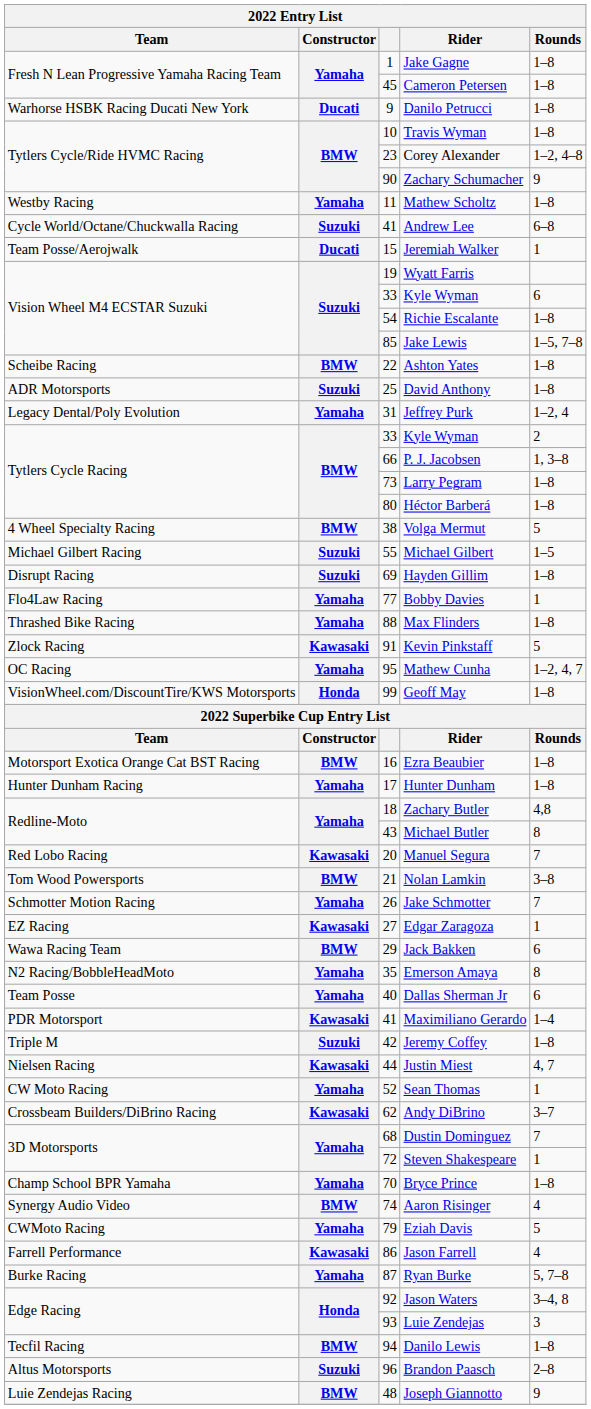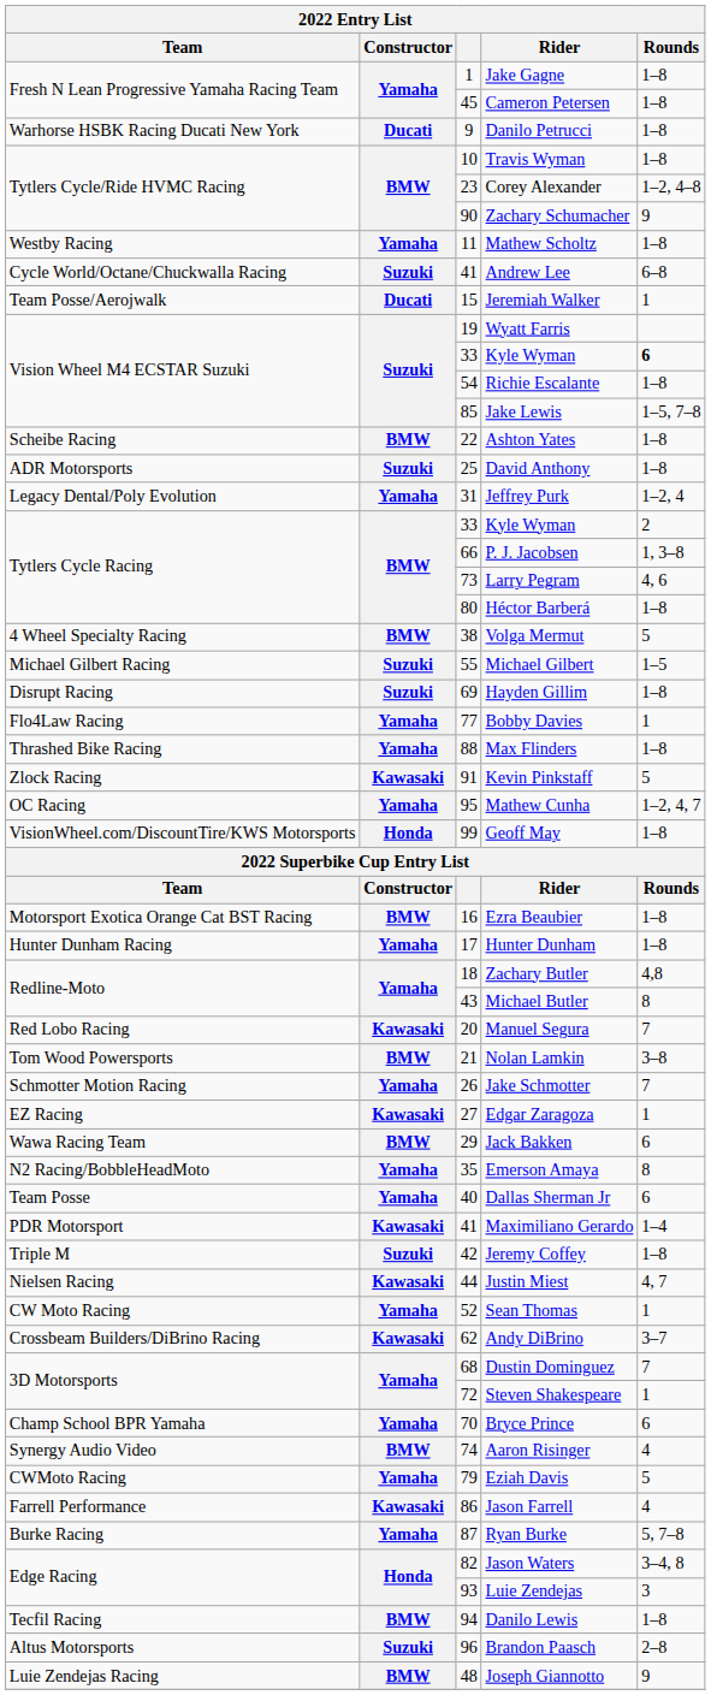 <table class="wikitable" style="font-size: 85%;">
 <tr>
 <th colspan=5>2022 Entry List</th>
 </tr>
 <tr>
 <th>Team</th>
 <th>Constructor</th>
 <th></th>
 <th>Rider</th>
 <th>Rounds</th>
 </tr>
 <tr>
 <td rowspan=2>Fresh N Lean Progressive Yamaha Racing Team</td>
 <th rowspan=2><a href='#'>Yamaha</a></th>
 <td align=center>1</td>
 <td> <a href='#'>Jake Gagne</a></td>
 <td>1–8</td>
 </tr>
 <tr>
 <td align=center>45</td>
 <td> <a href='#'>Cameron Petersen</a></td>
 <td>1–8</td>
 </tr>
 <tr>
 <td>Warhorse HSBK Racing Ducati New York</td>
 <th><a href='#'>Ducati</a></th>
 <td align=center>9</td>
 <td> <a href='#'>Danilo Petrucci</a></td>
 <td>1–8</td>
 </tr>
 <tr>
 <td rowspan=3>Tytlers Cycle/Ride HVMC Racing</td>
 <th rowspan=3><a href='#'>BMW</a></th>
 <td align=center>10</td>
 <td> <a href='#'>Travis Wyman</a></td>
 <td>1–8</td>
 </tr>
 <tr>
 <td align=center>23</td>
 <td> Corey Alexander</td>
 <td>1–2, 4–8</td>
 </tr>
 <tr>
 <td align=center>90</td>
 <td> <a href='#'>Zachary Schumacher</a></td>
 <td>9</td>
 </tr>
 <tr>
 <td>Westby Racing</td>
 <th><a href='#'>Yamaha</a></th>
 <td align=center>11</td>
 <td> <a href='#'>Mathew Scholtz</a></td>
 <td>1–8</td>
 </tr>
 <tr>
 <td>Cycle World/Octane/Chuckwalla Racing</td>
 <th><a href='#'>Suzuki</a></th>
 <td align=center>41</td>
 <td> <a href='#'>Andrew Lee</a></td>
 <td>6–8</td>
 </tr>
 <tr>
 <td>Team Posse/Aerojwalk</td>
 <th><a href='#'>Ducati</a></th>
 <td align=center>15</td>
 <td> <a href='#'>Jeremiah Walker</a></td>
 <td>1</td>
 </tr>
 <tr>
 <td rowspan=4>Vision Wheel M4 ECSTAR Suzuki</td>
 <th rowspan=4><a href='#'>Suzuki</a></th>
 <td align=center>19</td>
 <td> <a href='#'>Wyatt Farris</a></td>
 <td></td>
 </tr>
 <tr>
 <td align=center>33</td>
 <td> <a href='#'>Kyle Wyman</a></td>
-<td>6</td>
+<td><strong>6</strong></td>
 </tr>
 <tr>
 <td align=center>54</td>
 <td> <a href='#'>Richie Escalante</a></td>
 <td>1–8</td>
 </tr>
 <tr>
 <td align=center>85</td>
 <td> <a href='#'>Jake Lewis</a></td>
 <td>1–5, 7–8</td>
 </tr>
 <tr>
 <td>Scheibe Racing</td>
 <th><a href='#'>BMW</a></th>
 <td align=center>22</td>
 <td> <a href='#'>Ashton Yates</a></td>
 <td>1–8</td>
 </tr>
 <tr>
 <td>ADR Motorsports</td>
 <th><a href='#'>Suzuki</a></th>
 <td align=center>25</td>
 <td> <a href='#'>David Anthony</a></td>
 <td>1–8</td>
 </tr>
 <tr>
 <td>Legacy Dental/Poly Evolution</td>
 <th><a href='#'>Yamaha</a></th>
 <td align=center>31</td>
 <td> <a href='#'>Jeffrey Purk</a></td>
 <td>1–2, 4</td>
 </tr>
 <tr>
 <td rowspan=4>Tytlers Cycle Racing</td>
 <th rowspan=4><a href='#'>BMW</a></th>
 <td align=center>33</td>
 <td> <a href='#'>Kyle Wyman</a></td>
 <td>2</td>
 </tr>
 <tr>
 <td align=center>66</td>
 <td> <a href='#'>P. J. Jacobsen</a></td>
 <td>1, 3–8</td>
 </tr>
 <tr>
 <td align=center>73</td>
 <td> <a href='#'>Larry Pegram</a></td>
-<td>1–8</td>
+<td>4, 6</td>
 </tr>
 <tr>
 <td align=center>80</td>
 <td> <a href='#'>Héctor Barberá</a></td>
 <td>1–8</td>
 </tr>
 <tr>
 <td>4 Wheel Specialty Racing</td>
 <th><a href='#'>BMW</a></th>
 <td align=center>38</td>
 <td> <a href='#'>Volga Mermut</a></td>
 <td>5</td>
 </tr>
 <tr>
 <td>Michael Gilbert Racing</td>
 <th><a href='#'>Suzuki</a></th>
 <td align=center>55</td>
 <td> <a href='#'>Michael Gilbert</a></td>
 <td>1–5</td>
 </tr>
 <tr>
 <td>Disrupt Racing</td>
 <th><a href='#'>Suzuki</a></th>
 <td align=center>69</td>
 <td> <a href='#'>Hayden Gillim</a></td>
 <td>1–8</td>
 </tr>
 <tr>
 <td>Flo4Law Racing</td>
 <th><a href='#'>Yamaha</a></th>
 <td align=center>77</td>
 <td> <a href='#'>Bobby Davies</a></td>
 <td>1</td>
 </tr>
 <tr>
 <td>Thrashed Bike Racing</td>
 <th><a href='#'>Yamaha</a></th>
 <td align=center>88</td>
 <td> <a href='#'>Max Flinders</a></td>
 <td>1–8</td>
 </tr>
 <tr>
 <td>Zlock Racing</td>
 <th><a href='#'>Kawasaki</a></th>
 <td align=center>91</td>
 <td> <a href='#'>Kevin Pinkstaff</a></td>
 <td>5</td>
 </tr>
 <tr>
 <td>OC Racing</td>
 <th><a href='#'>Yamaha</a></th>
 <td align=center>95</td>
 <td> <a href='#'>Mathew Cunha</a></td>
 <td>1–2, 4, 7</td>
 </tr>
 <tr>
 <td>VisionWheel.com/DiscountTire/KWS Motorsports</td>
 <th><a href='#'>Honda</a></th>
 <td align=center>99</td>
 <td> <a href='#'>Geoff May</a></td>
 <td>1–8</td>
 </tr>
 <tr>
 <th colspan=5>2022 Superbike Cup Entry List</th>
 </tr>
 <tr>
 <th>Team</th>
 <th>Constructor</th>
 <th></th>
 <th>Rider</th>
 <th>Rounds</th>
 </tr>
 <tr>
 <td>Motorsport Exotica Orange Cat BST Racing</td>
 <th><a href='#'>BMW</a></th>
 <td align=center>16</td>
 <td> <a href='#'>Ezra Beaubier</a></td>
 <td>1–8</td>
 </tr>
 <tr>
 <td>Hunter Dunham Racing</td>
 <th><a href='#'>Yamaha</a></th>
 <td align=center>17</td>
 <td> <a href='#'>Hunter Dunham</a></td>
 <td>1–8</td>
 </tr>
 <tr>
 <td rowspan=2>Redline-Moto</td>
 <th rowspan=2><a href='#'>Yamaha</a></th>
 <td align=center>18</td>
 <td> <a href='#'>Zachary Butler</a></td>
 <td>4,8</td>
 </tr>
 <tr>
 <td align=center>43</td>
 <td> <a href='#'>Michael Butler</a></td>
 <td>8</td>
 </tr>
 <tr>
 <td>Red Lobo Racing</td>
 <th><a href='#'>Kawasaki</a></th>
 <td align=center>20</td>
 <td> <a href='#'>Manuel Segura</a></td>
 <td>7</td>
 </tr>
 <tr>
 <td>Tom Wood Powersports</td>
 <th><a href='#'>BMW</a></th>
 <td align=center>21</td>
 <td> <a href='#'>Nolan Lamkin</a></td>
 <td>3–8</td>
 </tr>
 <tr>
 <td>Schmotter Motion Racing</td>
 <th><a href='#'>Yamaha</a></th>
 <td align=center>26</td>
 <td> <a href='#'>Jake Schmotter</a></td>
 <td>7</td>
 </tr>
 <tr>
 <td>EZ Racing</td>
 <th><a href='#'>Kawasaki</a></th>
 <td align=center>27</td>
 <td> <a href='#'>Edgar Zaragoza</a></td>
 <td>1</td>
 </tr>
 <tr>
 <td>Wawa Racing Team</td>
 <th><a href='#'>BMW</a></th>
 <td align=center>29</td>
 <td> <a href='#'>Jack Bakken</a></td>
 <td>6</td>
 </tr>
 <tr>
 <td>N2 Racing/BobbleHeadMoto</td>
 <th><a href='#'>Yamaha</a></th>
 <td align=center>35</td>
 <td> <a href='#'>Emerson Amaya</a></td>
 <td>8</td>
 </tr>
 <tr>
 <td>Team Posse</td>
 <th><a href='#'>Yamaha</a></th>
 <td align=center>40</td>
 <td> <a href='#'>Dallas Sherman Jr</a></td>
 <td>6</td>
 </tr>
 <tr>
 <td>PDR Motorsport</td>
 <th><a href='#'>Kawasaki</a></th>
 <td align=center>41</td>
 <td> <a href='#'>Maximiliano Gerardo</a></td>
 <td>1–4</td>
 </tr>
 <tr>
 <td>Triple M</td>
 <th><a href='#'>Suzuki</a></th>
 <td align=center>42</td>
 <td> <a href='#'>Jeremy Coffey</a></td>
 <td>1–8</td>
 </tr>
 <tr>
 <td>Nielsen Racing</td>
 <th><a href='#'>Kawasaki</a></th>
 <td align=center>44</td>
 <td> <a href='#'>Justin Miest</a></td>
 <td>4, 7</td>
 </tr>
 <tr>
 <td>CW Moto Racing</td>
 <th><a href='#'>Yamaha</a></th>
 <td align=center>52</td>
 <td> <a href='#'>Sean Thomas</a></td>
 <td>1</td>
 </tr>
 <tr>
 <td>Crossbeam Builders/DiBrino Racing</td>
 <th><a href='#'>Kawasaki</a></th>
 <td align=center>62</td>
 <td> <a href='#'>Andy DiBrino</a></td>
 <td>3–7</td>
 </tr>
 <tr>
 <td rowspan=2>3D Motorsports</td>
 <th rowspan=2><a href='#'>Yamaha</a></th>
 <td align=center>68</td>
 <td> <a href='#'>Dustin Dominguez</a></td>
 <td>7</td>
 </tr>
 <tr>
 <td align=center>72</td>
 <td> <a href='#'>Steven Shakespeare</a></td>
 <td>1</td>
 </tr>
 <tr>
 <td>Champ School BPR Yamaha</td>
 <th><a href='#'>Yamaha</a></th>
 <td align=center>70</td>
 <td> <a href='#'>Bryce Prince</a></td>
-<td>1–8</td>
+<td>6</td>
 </tr>
 <tr>
 <td>Synergy Audio Video</td>
 <th><a href='#'>BMW</a></th>
 <td align=center>74</td>
 <td> <a href='#'>Aaron Risinger</a></td>
 <td>4</td>
 </tr>
 <tr>
 <td>CWMoto Racing</td>
 <th><a href='#'>Yamaha</a></th>
 <td align=center>79</td>
 <td> <a href='#'>Eziah Davis</a></td>
 <td>5</td>
 </tr>
 <tr>
 <td>Farrell Performance</td>
 <th><a href='#'>Kawasaki</a></th>
 <td align=center>86</td>
 <td> <a href='#'>Jason Farrell</a></td>
 <td>4</td>
 </tr>
 <tr>
 <td>Burke Racing</td>
 <th><a href='#'>Yamaha</a></th>
 <td align=center>87</td>
 <td> <a href='#'>Ryan Burke</a></td>
 <td>5, 7–8</td>
 </tr>
 <tr>
 <td rowspan=2>Edge Racing</td>
 <th rowspan=2><a href='#'>Honda</a></th>
-<td align=center>92</td>
+<td align=center>82</td>
 <td> <a href='#'>Jason Waters</a></td>
 <td>3–4, 8</td>
 </tr>
 <tr>
 <td align=center>93</td>
 <td> <a href='#'>Luie Zendejas</a></td>
 <td>3</td>
 </tr>
 <tr>
 <td>Tecfil Racing</td>
 <th><a href='#'>BMW</a></th>
 <td align=center>94</td>
 <td> <a href='#'>Danilo Lewis</a></td>
 <td>1–8</td>
 </tr>
 <tr>
 <td>Altus Motorsports</td>
 <th><a href='#'>Suzuki</a></th>
 <td align=center>96</td>
 <td> <a href='#'>Brandon Paasch</a></td>
 <td>2–8</td>
 </tr>
 <tr>
 <td>Luie Zendejas Racing</td>
 <th><a href='#'>BMW</a></th>
 <td align=center>48</td>
 <td> <a href='#'>Joseph Giannotto</a></td>
 <td>9</td>
 </tr>
 <tr>
 </tr>
 </table>
